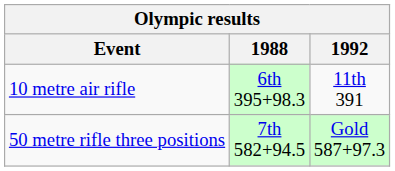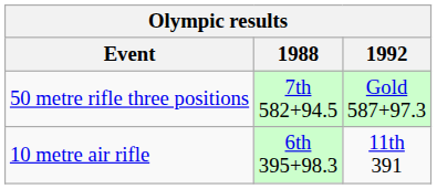 <table class="wikitable" style="text-align: center">
 <tr>
 <th colspan=3>Olympic results</th>
 </tr>
 <tr>
 <th>Event</th>
 <th>1988</th>
 <th>1992</th>
 </tr>
 <tr>
+<td align=left><a href='#'>50 metre rifle three positions</a></td>
+<td style="background: #ccffcc"><a href='#'>7th</a><br>582+94.5</td>
+<td style="background: #ccffcc"> <a href='#'>Gold</a><br>587+97.3</td>
+</tr>
+<tr>
 <td align=left><a href='#'>10 metre air rifle</a></td>
 <td style="background: #ccffcc"><a href='#'>6th</a><br>395+98.3</td>
 <td><a href='#'>11th</a><br>391</td>
 </tr>
-<tr>
-<td align=left><a href='#'>50 metre rifle three positions</a></td>
-<td style="background: #ccffcc"><a href='#'>7th</a><br>582+94.5</td>
-<td style="background: #ccffcc"> <a href='#'>Gold</a><br>587+97.3</td>
-</tr>
 </table>
